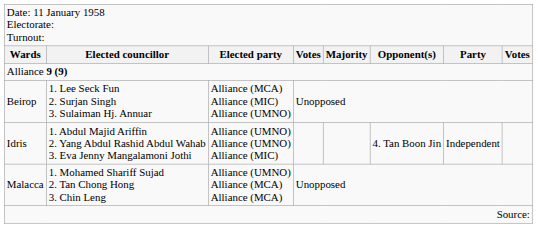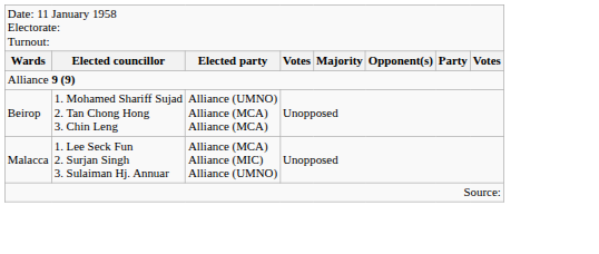 <table class=wikitable>
 <tr>
 <td colspan=8>Date: 11 January 1958<br>Electorate: <br>Turnout:</td>
 </tr>
 <tr>
 <th>Wards</th>
 <th>Elected councillor</th>
 <th>Elected party</th>
 <th>Votes</th>
 <th>Majority</th>
 <th>Opponent(s)</th>
 <th>Party</th>
 <th>Votes</th>
 </tr>
 <tr>
 <td colspan=8>Alliance <strong>9 (9)</strong> </td>
 </tr>
 <tr>
 <td>Beirop</td>
-<td>1. Lee Seck Fun<br>2. Surjan Singh<br>3. Sulaiman Hj. Annuar</td>
-<td>Alliance (MCA)<br>Alliance (MIC)<br>Alliance (UMNO)</td>
+<td>1. Mohamed Shariff Sujad<br>2. Tan Chong Hong<br>3. Chin Leng</td>
+<td>Alliance (UMNO)<br>Alliance (MCA)<br>Alliance (MCA)</td>
 <td colspan=5>Unopposed</td>
 </tr>
 <tr>
-<td>Idris</td>
-<td>1. Abdul Majid Ariffin<br>2. Yang Abdul Rashid Abdul Wahab<br>3. Eva Jenny Mangalamoni Jothi</td>
-<td>Alliance (UMNO)<br>Alliance (UMNO)<br>Alliance (MIC)</td>
-<td></td>
-<td></td>
-<td>4. Tan Boon Jin</td>
-<td>Independent</td>
-<td></td>
-</tr>
-<tr>
 <td>Malacca</td>
-<td>1. Mohamed Shariff Sujad<br>2. Tan Chong Hong<br>3. Chin Leng</td>
-<td>Alliance (UMNO)<br>Alliance (MCA)<br>Alliance (MCA)</td>
+<td>1. Lee Seck Fun<br>2. Surjan Singh<br>3. Sulaiman Hj. Annuar</td>
+<td>Alliance (MCA)<br>Alliance (MIC)<br>Alliance (UMNO)</td>
 <td colspan=5>Unopposed</td>
 </tr>
 <tr>
 <td colspan="8" style="text-align:right;">Source: </td>
 </tr>
 </table>
